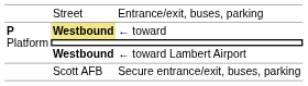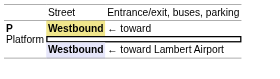 <table table border=0 cellspacing=0 cellpadding=3>
 <tr>
 <td style="border-top:solid 1px gray"></td>
 <td style="border-top:solid 1px gray">Street</td>
 <td style="border-top:solid 1px gray">Entrance/exit, buses, parking</td>
 </tr>
 <tr>
 <td rowspan="3" style="border-top:solid 1px gray;border-bottom:solid 1px gray" width="50" valign="top"><strong>P</strong> Platform</td>
 <td style="background: khaki; border-top:solid 1px gray"><strong>Westbound</strong></td>
 <td style="border-top:solid 1px gray">←  toward  </td>
 </tr>
 <tr>
 <td style="border-top:solid 2px black;border-right:solid 2px black;border-left:solid 2px black;border-bottom:solid 2px black;text-align:center" colspan=2></td>
 </tr>
 <tr>
-<td style="border-bottom:solid 1px gray"><strong>Westbound</strong></td>
+<td style="background: lavender; border-bottom:solid 1px gray"><strong>Westbound</strong></td>
 <td style="border-bottom:solid 1px gray">←  toward Lambert Airport </td>
 </tr>
-<tr>
-<td style="border-bottom:solid 1px gray" valign="top"></td>
-<td style="border-bottom:solid 1px gray" valign="top">Scott AFB</td>
-<td style="border-bottom:solid 1px gray" valign="top">Secure entrance/exit, buses, parking</td>
-</tr>
 </table>
